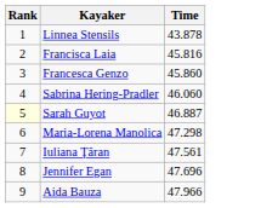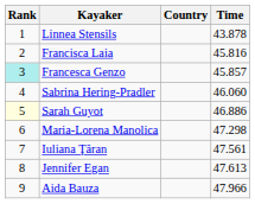 <table class="wikitable" style="text-align:center">
 <tr>
 <th>Rank</th>
 <th>Kayaker</th>
+<th>Country</th>
 <th>Time</th>
 </tr>
 <tr>
 <td>1</td>
 <td align="left"><a href='#'>Linnea Stensils</a></td>
+<td align="left"></td>
 <td>43.878</td>
 </tr>
 <tr>
 <td>2</td>
 <td align="left"><a href='#'>Francisca Laia</a></td>
+<td align="left"></td>
 <td>45.816</td>
 </tr>
 <tr>
-<td>3</td>
+<td style="background: paleturquoise;">3</td>
 <td align="left"><a href='#'>Francesca Genzo</a></td>
-<td>45.860</td>
+<td align="left"></td>
+<td>45.857</td>
 </tr>
 <tr>
 <td>4</td>
 <td align=left><a href='#'>Sabrina Hering-Pradler</a></td>
+<td align=left></td>
 <td>46.060</td>
 </tr>
 <tr>
 <td style="background: lightyellow;">5</td>
 <td align=left><a href='#'>Sarah Guyot</a></td>
-<td>46.887</td>
+<td align=left></td>
+<td>46.886</td>
 </tr>
 <tr>
 <td>6</td>
 <td align=left><a href='#'>Maria-Lorena Manolica</a></td>
+<td align=left></td>
 <td>47.298</td>
 </tr>
 <tr>
 <td>7</td>
 <td align=left><a href='#'>Iuliana Ţăran</a></td>
+<td align=left></td>
 <td>47.561</td>
 </tr>
 <tr>
 <td>8</td>
 <td align=left><a href='#'>Jennifer Egan</a></td>
-<td>47.696</td>
+<td align=left></td>
+<td>47.613</td>
 </tr>
 <tr>
 <td>9</td>
 <td align=left><a href='#'>Aida Bauza</a></td>
+<td align=left></td>
 <td>47.966</td>
 </tr>
 </table>
